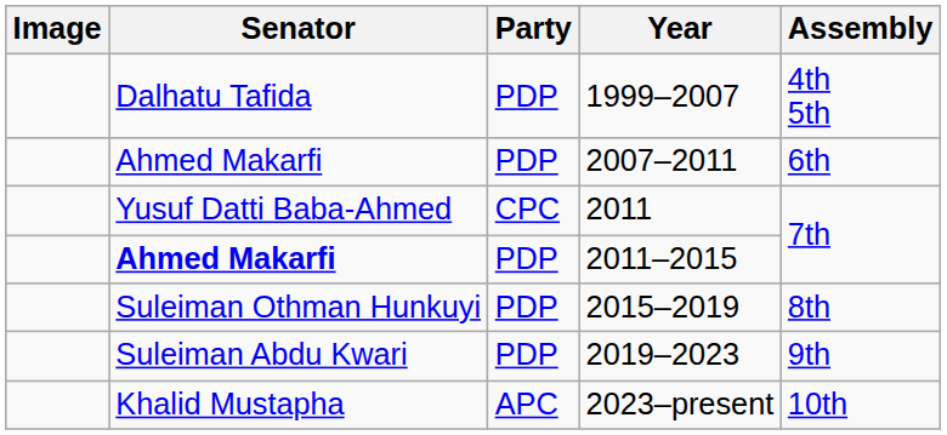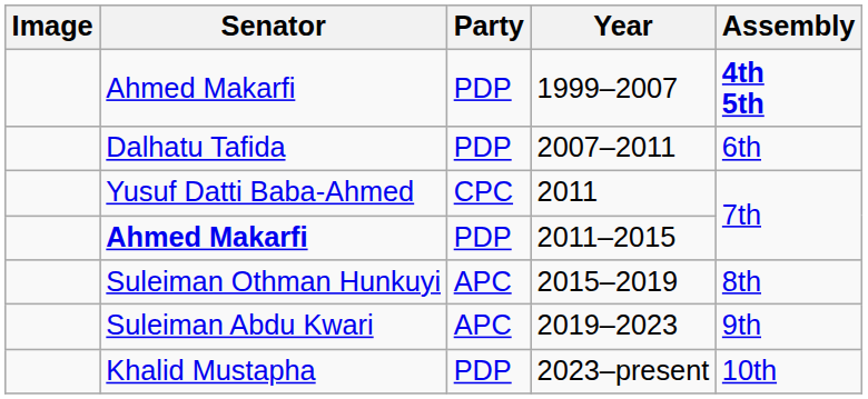 <table class="wikitable">
 <tr>
 <th>Image</th>
 <th>Senator</th>
 <th>Party</th>
 <th>Year</th>
 <th>Assembly</th>
 </tr>
 <tr>
 <td></td>
-<td><a href='#'>Dalhatu Tafida</a></td>
+<td><a href='#'>Ahmed Makarfi</a></td>
 <td><a href='#'>PDP</a></td>
 <td>1999–2007</td>
-<td><a href='#'>4th</a> <br><a href='#'>5th</a></td>
+<td><strong><a href='#'>4th</a> <br><a href='#'>5th</a></strong></td>
 </tr>
 <tr>
 <td></td>
-<td><a href='#'>Ahmed Makarfi</a></td>
+<td><a href='#'>Dalhatu Tafida</a></td>
 <td><a href='#'>PDP</a></td>
 <td>2007–2011</td>
 <td><a href='#'>6th</a></td>
 </tr>
 <tr>
 <td></td>
 <td><a href='#'>Yusuf Datti Baba-Ahmed</a></td>
 <td><a href='#'>CPC</a></td>
 <td>2011</td>
 <td rowspan="2"><a href='#'>7th</a></td>
 </tr>
 <tr>
 <td></td>
 <td><strong><a href='#'>Ahmed Makarfi</a></strong></td>
 <td><a href='#'>PDP</a></td>
 <td>2011–2015</td>
 </tr>
 <tr>
 <td></td>
 <td><a href='#'>Suleiman Othman Hunkuyi</a></td>
-<td><a href='#'>PDP</a></td>
+<td><a href='#'>APC</a></td>
 <td>2015–2019</td>
 <td><a href='#'>8th</a></td>
 </tr>
 <tr>
 <td></td>
 <td><a href='#'>Suleiman Abdu Kwari</a></td>
-<td><a href='#'>PDP</a></td>
+<td><a href='#'>APC</a></td>
 <td>2019–2023</td>
 <td><a href='#'>9th</a></td>
 </tr>
 <tr>
 <td></td>
 <td><a href='#'>Khalid Mustapha</a></td>
-<td><a href='#'>APC</a></td>
+<td><a href='#'>PDP</a></td>
 <td>2023–present</td>
 <td><a href='#'>10th</a></td>
 </tr>
 </table>
